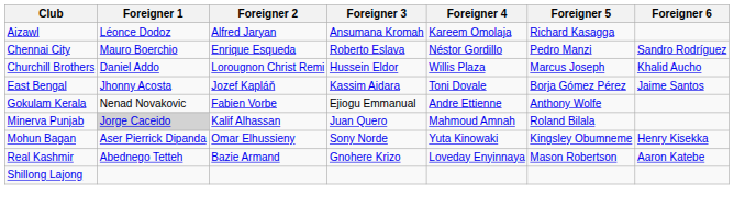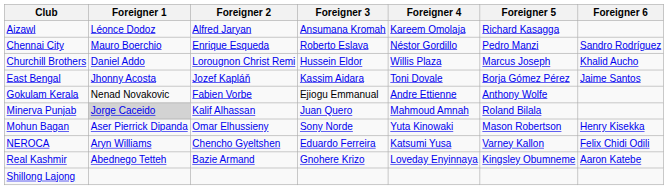 <table class="wikitable" style="font-size:101%;">
 <tr>
 <th>Club</th>
 <th>Foreigner 1</th>
 <th>Foreigner 2</th>
 <th>Foreigner 3</th>
 <th>Foreigner 4</th>
 <th>Foreigner 5</th>
 <th>Foreigner 6</th>
 </tr>
 <tr>
 <td><a href='#'>Aizawl</a></td>
 <td> <a href='#'>Léonce Dodoz</a></td>
 <td> <a href='#'>Alfred Jaryan</a></td>
 <td> <a href='#'>Ansumana Kromah</a></td>
 <td> <a href='#'>Kareem Omolaja</a></td>
 <td> <a href='#'>Richard Kasagga</a></td>
 <td></td>
 </tr>
 <tr>
 <td><a href='#'>Chennai City</a></td>
 <td> <a href='#'>Mauro Boerchio</a></td>
 <td> <a href='#'>Enrique Esqueda</a></td>
 <td> <a href='#'>Roberto Eslava</a></td>
 <td> <a href='#'>Néstor Gordillo</a></td>
 <td> <a href='#'>Pedro Manzi</a></td>
 <td> <a href='#'>Sandro Rodríguez</a></td>
 </tr>
 <tr>
 <td><a href='#'>Churchill Brothers</a></td>
 <td> <a href='#'>Daniel Addo</a></td>
 <td> <a href='#'>Lorougnon Christ Remi</a></td>
 <td> <a href='#'>Hussein Eldor</a></td>
 <td> <a href='#'>Willis Plaza</a></td>
 <td> <a href='#'>Marcus Joseph</a></td>
 <td> <a href='#'>Khalid Aucho</a></td>
 </tr>
 <tr>
 <td><a href='#'>East Bengal</a></td>
 <td> <a href='#'>Jhonny Acosta</a></td>
 <td> <a href='#'>Jozef Kapláň</a></td>
 <td> <a href='#'>Kassim Aidara</a></td>
 <td> <a href='#'>Toni Dovale</a></td>
 <td> <a href='#'>Borja Gómez Pérez</a></td>
 <td> <a href='#'>Jaime Santos</a></td>
 </tr>
 <tr>
 <td><a href='#'>Gokulam Kerala</a></td>
 <td> Nenad Novakovic</td>
 <td> <a href='#'>Fabien Vorbe</a></td>
 <td> Ejiogu Emmanual</td>
 <td> <a href='#'>Andre Ettienne</a></td>
 <td> <a href='#'>Anthony Wolfe</a></td>
 </tr>
 <tr>
 <td><a href='#'>Minerva Punjab</a></td>
 <td style="background: lightgrey;"> <a href='#'>Jorge Caceido</a></td>
 <td> <a href='#'>Kalif Alhassan</a></td>
 <td> <a href='#'>Juan Quero</a></td>
 <td> <a href='#'>Mahmoud Amnah</a></td>
 <td> <a href='#'>Roland Bilala</a></td>
 <td></td>
 </tr>
 <tr>
 <td><a href='#'>Mohun Bagan</a></td>
 <td> <a href='#'>Aser Pierrick Dipanda</a></td>
 <td> <a href='#'>Omar Elhussieny</a></td>
 <td> <a href='#'>Sony Norde</a></td>
 <td> <a href='#'>Yuta Kinowaki</a></td>
-<td> <a href='#'>Kingsley Obumneme</a></td>
+<td> <a href='#'>Mason Robertson</a></td>
 <td> <a href='#'>Henry Kisekka</a></td>
+</tr>
+<tr>
+<td><a href='#'>NEROCA</a></td>
+<td> <a href='#'>Aryn Williams</a></td>
+<td> <a href='#'>Chencho Gyeltshen</a></td>
+<td> <a href='#'>Eduardo Ferreira</a></td>
+<td> <a href='#'>Katsumi Yusa</a></td>
+<td> <a href='#'>Varney Kallon</a></td>
+<td> <a href='#'>Felix Chidi Odili</a></td>
 </tr>
 <tr>
 <td><a href='#'>Real Kashmir</a></td>
 <td> <a href='#'>Abednego Tetteh</a></td>
 <td> <a href='#'>Bazie Armand</a></td>
 <td> <a href='#'>Gnohere Krizo</a></td>
 <td> <a href='#'>Loveday Enyinnaya</a></td>
-<td> <a href='#'>Mason Robertson</a></td>
+<td> <a href='#'>Kingsley Obumneme</a></td>
 <td> <a href='#'>Aaron Katebe</a></td>
 </tr>
 <tr>
 <td><a href='#'>Shillong Lajong</a></td>
 <td></td>
 <td></td>
 <td></td>
 <td></td>
 <td></td>
 <td></td>
 </tr>
 </table>
